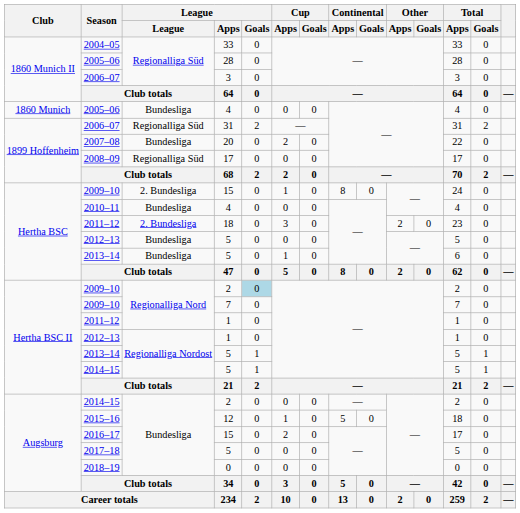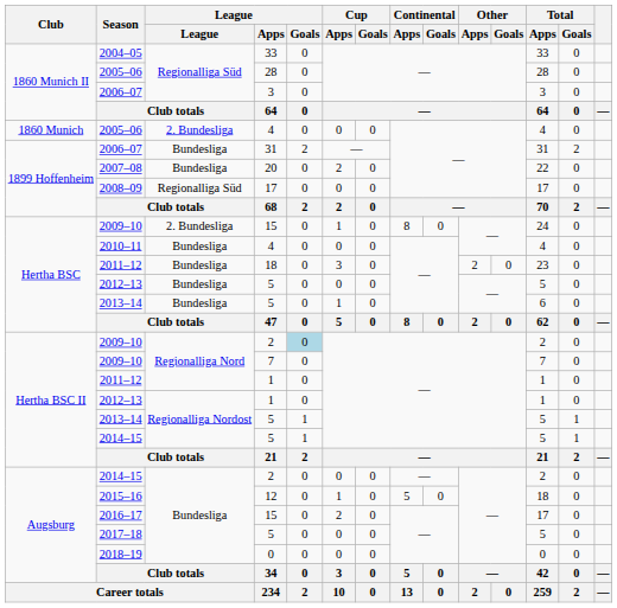 <table class="wikitable" Style="text-align: center">
 <tr>
 <th rowspan="2">Club</th>
 <th rowspan="2">Season</th>
 <th colspan="3">League</th>
 <th colspan="2">Cup</th>
 <th colspan="2">Continental</th>
 <th colspan="2">Other</th>
 <th colspan="2">Total</th>
 <th rowspan="2"></th>
 </tr>
 <tr>
 <th>League</th>
 <th>Apps</th>
 <th>Goals</th>
 <th>Apps</th>
 <th>Goals</th>
 <th>Apps</th>
 <th>Goals</th>
 <th>Apps</th>
 <th>Goals</th>
 <th>Apps</th>
 <th>Goals</th>
 </tr>
 <tr>
 <td rowspan="4"><a href='#'>1860 Munich II</a></td>
 <td><a href='#'>2004–05</a></td>
 <td rowspan="3"><a href='#'>Regionalliga Süd</a></td>
 <td>33</td>
 <td>0</td>
 <td rowspan="3" colspan="6">—</td>
 <td>33</td>
 <td>0</td>
 <td></td>
 </tr>
 <tr>
 <td><a href='#'>2005–06</a></td>
 <td>28</td>
 <td>0</td>
 <td>28</td>
 <td>0</td>
 <td></td>
 </tr>
 <tr>
 <td><a href='#'>2006–07</a></td>
 <td>3</td>
 <td>0</td>
 <td>3</td>
 <td>0</td>
 <td></td>
 </tr>
 <tr>
 <th colspan="2">Club totals</th>
 <th>64</th>
 <th>0</th>
 <th colspan="6">—</th>
 <th>64</th>
 <th>0</th>
 <th>—</th>
 </tr>
 <tr>
 <td><a href='#'>1860 Munich</a></td>
 <td><a href='#'>2005–06</a></td>
-<td>Bundesliga</td>
+<td><a href='#'>2. Bundesliga</a></td>
 <td>4</td>
 <td>0</td>
 <td>0</td>
 <td>0</td>
 <td rowspan="4" colspan="4">—</td>
 <td>4</td>
 <td>0</td>
 <td></td>
 </tr>
 <tr>
 <td rowspan="4"><a href='#'>1899 Hoffenheim</a></td>
 <td><a href='#'>2006–07</a></td>
-<td>Regionalliga Süd</td>
+<td>Bundesliga</td>
 <td>31</td>
 <td>2</td>
 <td colspan="2">—</td>
 <td>31</td>
 <td>2</td>
 <td></td>
 </tr>
 <tr>
 <td><a href='#'>2007–08</a></td>
 <td>Bundesliga</td>
 <td>20</td>
 <td>0</td>
 <td>2</td>
 <td>0</td>
 <td>22</td>
 <td>0</td>
 <td></td>
 </tr>
 <tr>
 <td><a href='#'>2008–09</a></td>
 <td>Regionalliga Süd</td>
 <td>17</td>
 <td>0</td>
 <td>0</td>
 <td>0</td>
 <td>17</td>
 <td>0</td>
 <td></td>
 </tr>
 <tr>
 <th colspan="2">Club totals</th>
 <th>68</th>
 <th>2</th>
 <th>2</th>
 <th>0</th>
 <th colspan="4">—</th>
 <th>70</th>
 <th>2</th>
 <th>—</th>
 </tr>
 <tr>
 <td rowspan="6"><a href='#'>Hertha BSC</a></td>
 <td><a href='#'>2009–10</a></td>
 <td>2. Bundesliga</td>
 <td>15</td>
 <td>0</td>
 <td>1</td>
 <td>0</td>
 <td>8</td>
 <td>0</td>
 <td rowspan="2" colspan="2">—</td>
 <td>24</td>
 <td>0</td>
 <td></td>
 </tr>
 <tr>
 <td><a href='#'>2010–11</a></td>
 <td>Bundesliga</td>
 <td>4</td>
 <td>0</td>
 <td>0</td>
 <td>0</td>
 <td rowspan="4" colspan="2">—</td>
 <td>4</td>
 <td>0</td>
 <td></td>
 </tr>
 <tr>
 <td><a href='#'>2011–12</a></td>
-<td><a href='#'>2. Bundesliga</a></td>
+<td>Bundesliga</td>
 <td>18</td>
 <td>0</td>
 <td>3</td>
 <td>0</td>
 <td>2</td>
 <td>0</td>
 <td>23</td>
 <td>0</td>
 <td></td>
 </tr>
 <tr>
 <td><a href='#'>2012–13</a></td>
 <td>Bundesliga</td>
 <td>5</td>
 <td>0</td>
 <td>0</td>
 <td>0</td>
 <td rowspan="2" colspan="2">—</td>
 <td>5</td>
 <td>0</td>
 <td></td>
 </tr>
 <tr>
 <td><a href='#'>2013–14</a></td>
 <td>Bundesliga</td>
 <td>5</td>
 <td>0</td>
 <td>1</td>
 <td>0</td>
 <td>6</td>
 <td>0</td>
 <td></td>
 </tr>
 <tr>
 <th colspan="2">Club totals</th>
 <th>47</th>
 <th>0</th>
 <th>5</th>
 <th>0</th>
 <th>8</th>
 <th>0</th>
 <th>2</th>
 <th>0</th>
 <th>62</th>
 <th>0</th>
 <th>—</th>
 </tr>
 <tr>
 <td rowspan="7"><a href='#'>Hertha BSC II</a></td>
 <td><a href='#'>2009–10</a></td>
 <td rowspan="3"><a href='#'>Regionalliga Nord</a></td>
 <td>2</td>
 <td style="background: lightblue;">0</td>
 <td rowspan="6" colspan="6">—</td>
 <td>2</td>
 <td>0</td>
 <td></td>
 </tr>
 <tr>
 <td><a href='#'>2009–10</a></td>
 <td>7</td>
 <td>0</td>
 <td>7</td>
 <td>0</td>
 <td></td>
 </tr>
 <tr>
 <td><a href='#'>2011–12</a></td>
 <td>1</td>
 <td>0</td>
 <td>1</td>
 <td>0</td>
 <td></td>
 </tr>
 <tr>
 <td><a href='#'>2012–13</a></td>
 <td rowspan="3"><a href='#'>Regionalliga Nordost</a></td>
 <td>1</td>
 <td>0</td>
 <td>1</td>
 <td>0</td>
 <td></td>
 </tr>
 <tr>
 <td><a href='#'>2013–14</a></td>
 <td>5</td>
 <td>1</td>
 <td>5</td>
 <td>1</td>
 <td></td>
 </tr>
 <tr>
 <td><a href='#'>2014–15</a></td>
 <td>5</td>
 <td>1</td>
 <td>5</td>
 <td>1</td>
 <td></td>
 </tr>
 <tr>
 <th colspan="2">Club totals</th>
 <th>21</th>
 <th>2</th>
 <th colspan="6">—</th>
 <th>21</th>
 <th>2</th>
 <th>—</th>
 </tr>
 <tr>
 <td rowspan="6"><a href='#'>Augsburg</a></td>
 <td><a href='#'>2014–15</a></td>
 <td rowspan="5">Bundesliga</td>
 <td>2</td>
 <td>0</td>
 <td>0</td>
 <td>0</td>
 <td colspan="2">—</td>
 <td rowspan="5" colspan="2">—</td>
 <td>2</td>
 <td>0</td>
 <td></td>
 </tr>
 <tr>
 <td><a href='#'>2015–16</a></td>
 <td>12</td>
 <td>0</td>
 <td>1</td>
 <td>0</td>
 <td>5</td>
 <td>0</td>
 <td>18</td>
 <td>0</td>
 <td></td>
 </tr>
 <tr>
 <td><a href='#'>2016–17</a></td>
 <td>15</td>
 <td>0</td>
 <td>2</td>
 <td>0</td>
 <td rowspan="3" colspan="2">—</td>
 <td>17</td>
 <td>0</td>
 <td></td>
 </tr>
 <tr>
 <td><a href='#'>2017–18</a></td>
 <td>5</td>
 <td>0</td>
 <td>0</td>
 <td>0</td>
 <td>5</td>
 <td>0</td>
 <td></td>
 </tr>
 <tr>
 <td><a href='#'>2018–19</a></td>
 <td>0</td>
 <td>0</td>
 <td>0</td>
 <td>0</td>
 <td>0</td>
 <td>0</td>
 <td></td>
 </tr>
 <tr>
 <th colspan="2">Club totals</th>
 <th>34</th>
 <th>0</th>
 <th>3</th>
 <th>0</th>
 <th>5</th>
 <th>0</th>
 <th colspan="2">—</th>
 <th>42</th>
 <th>0</th>
 <th>—</th>
 </tr>
 <tr>
 <th colspan="3">Career totals</th>
 <th>234</th>
 <th>2</th>
 <th>10</th>
 <th>0</th>
 <th>13</th>
 <th>0</th>
 <th>2</th>
 <th>0</th>
 <th>259</th>
 <th>2</th>
 <th>—</th>
 </tr>
 </table>
